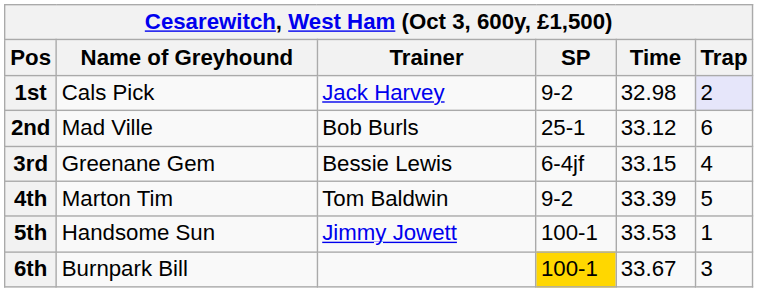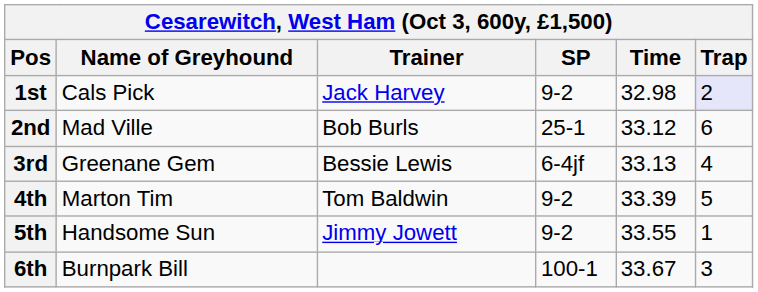 <table class="wikitable">
 <tr>
 <th colspan="6"><a href='#'>Cesarewitch</a>, <a href='#'>West Ham</a> (Oct 3, 600y, £1,500)</th>
 </tr>
 <tr>
 <th width=30>Pos</th>
 <th width=180>Name of Greyhound</th>
 <th width=150>Trainer</th>
 <th width=50>SP</th>
 <th width=50>Time</th>
 <th width=30>Trap</th>
 </tr>
 <tr>
 <th>1st</th>
 <td>Cals Pick </td>
 <td><a href='#'>Jack Harvey</a></td>
 <td>9-2</td>
 <td>32.98</td>
 <td style="background: lavender;">2</td>
 </tr>
 <tr>
 <th>2nd</th>
 <td>Mad Ville</td>
 <td>Bob Burls</td>
 <td>25-1</td>
 <td>33.12</td>
 <td>6</td>
 </tr>
 <tr>
 <th>3rd</th>
 <td>Greenane Gem</td>
 <td>Bessie Lewis</td>
 <td>6-4jf</td>
-<td>33.15</td>
+<td>33.13</td>
 <td>4</td>
 </tr>
 <tr>
 <th>4th</th>
 <td>Marton Tim</td>
 <td>Tom Baldwin</td>
 <td>9-2</td>
 <td>33.39</td>
 <td>5</td>
 </tr>
 <tr>
 <th>5th</th>
 <td>Handsome Sun</td>
 <td><a href='#'>Jimmy Jowett</a></td>
-<td>100-1</td>
-<td>33.53</td>
+<td>9-2</td>
+<td>33.55</td>
 <td>1</td>
 </tr>
 <tr>
 <th>6th</th>
 <td>Burnpark Bill</td>
 <td></td>
-<td style="background: gold;">100-1</td>
+<td>100-1</td>
 <td>33.67</td>
 <td>3</td>
 </tr>
 </table>
